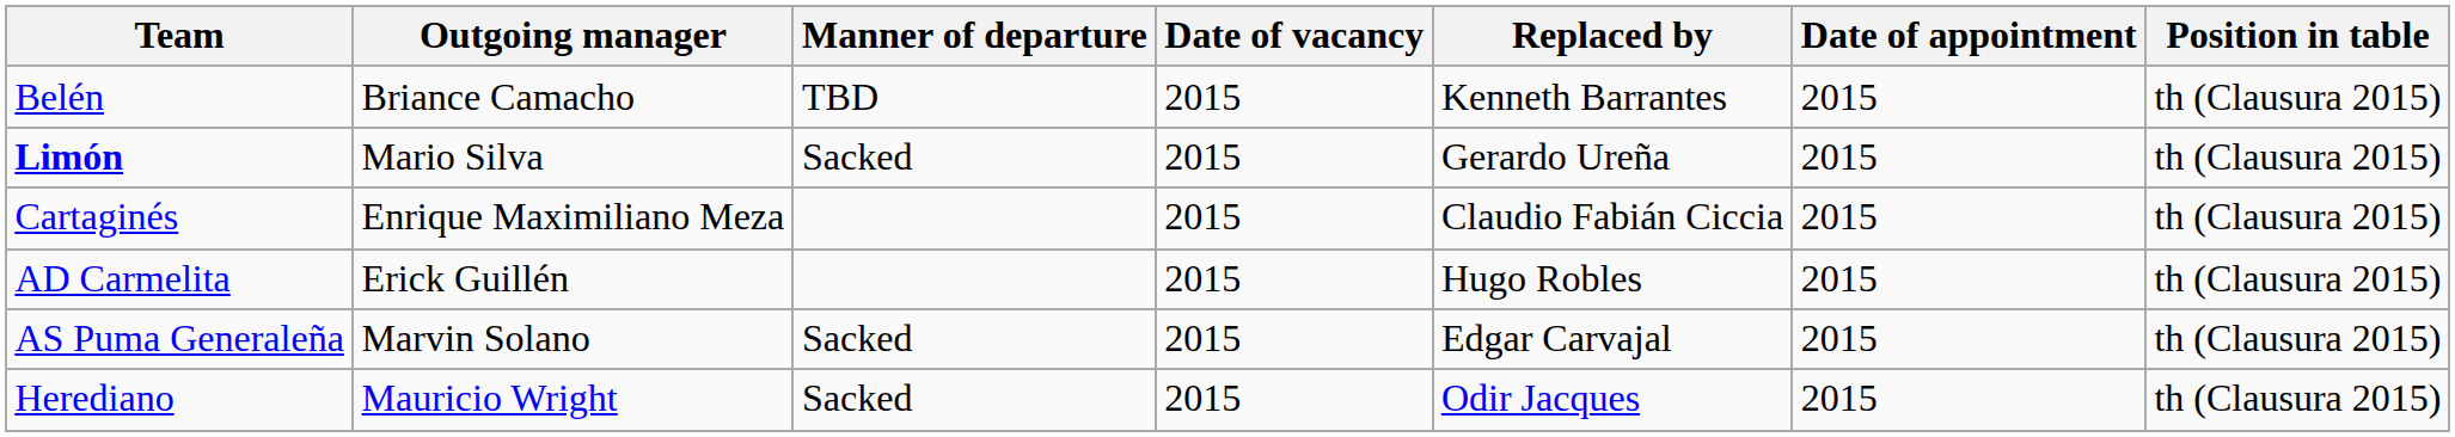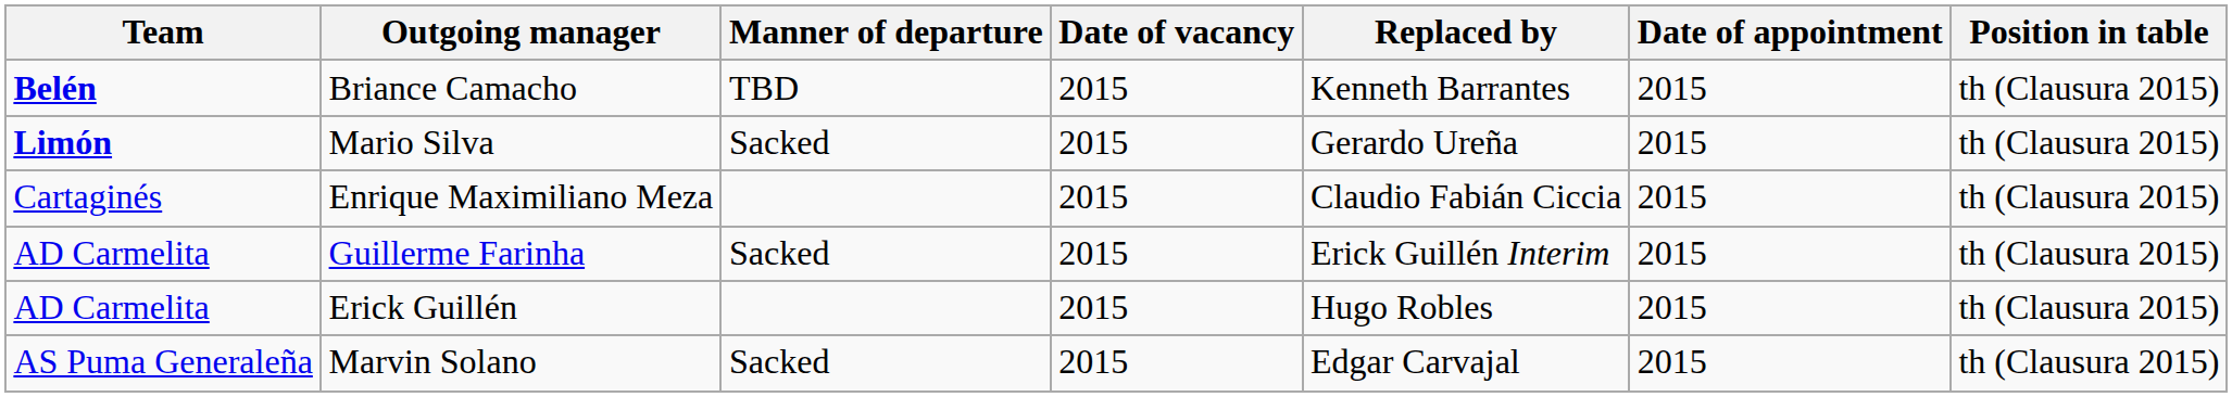 <table class="wikitable">
 <tr>
 <th>Team</th>
 <th>Outgoing manager</th>
 <th>Manner of departure</th>
 <th>Date of vacancy</th>
 <th>Replaced by</th>
 <th>Date of appointment</th>
 <th>Position in table</th>
 </tr>
 <tr>
-<td><a href='#'>Belén</a></td>
+<td><strong><a href='#'>Belén</a></strong></td>
 <td> Briance Camacho</td>
 <td>TBD</td>
 <td>2015</td>
 <td> Kenneth Barrantes</td>
 <td>2015</td>
 <td>th (Clausura 2015)</td>
 </tr>
 <tr>
 <td><strong><a href='#'>Limón</a></strong></td>
 <td> Mario Silva</td>
 <td>Sacked</td>
 <td>2015</td>
 <td> Gerardo Ureña</td>
 <td>2015</td>
 <td>th (Clausura 2015)</td>
 </tr>
 <tr>
 <td><a href='#'>Cartaginés</a></td>
 <td> Enrique Maximiliano Meza</td>
 <td></td>
 <td>2015</td>
 <td> Claudio Fabián Ciccia</td>
 <td>2015</td>
 <td>th (Clausura 2015)</td>
 </tr>
 <tr>
 <td><a href='#'>AD Carmelita</a></td>
+<td> <a href='#'>Guillerme Farinha</a></td>
+<td>Sacked</td>
+<td>2015</td>
+<td> Erick Guillén <em>Interim</em></td>
+<td>2015</td>
+<td>th (Clausura 2015)</td>
+</tr>
+<tr>
+<td><a href='#'>AD Carmelita</a></td>
 <td> Erick Guillén</td>
 <td></td>
 <td>2015</td>
 <td> Hugo Robles</td>
 <td>2015</td>
 <td>th (Clausura 2015)</td>
 </tr>
 <tr>
 <td><a href='#'>AS Puma Generaleña</a></td>
 <td> Marvin Solano</td>
 <td>Sacked</td>
 <td>2015</td>
 <td> Edgar Carvajal</td>
 <td>2015</td>
 <td>th (Clausura 2015)</td>
 </tr>
 <tr>
-<td><a href='#'>Herediano</a></td>
-<td> <a href='#'>Mauricio Wright</a></td>
-<td>Sacked</td>
-<td>2015</td>
-<td> <a href='#'>Odir Jacques</a></td>
-<td>2015</td>
-<td>th (Clausura 2015)</td>
-</tr>
-<tr>
 </tr>
 </table>
